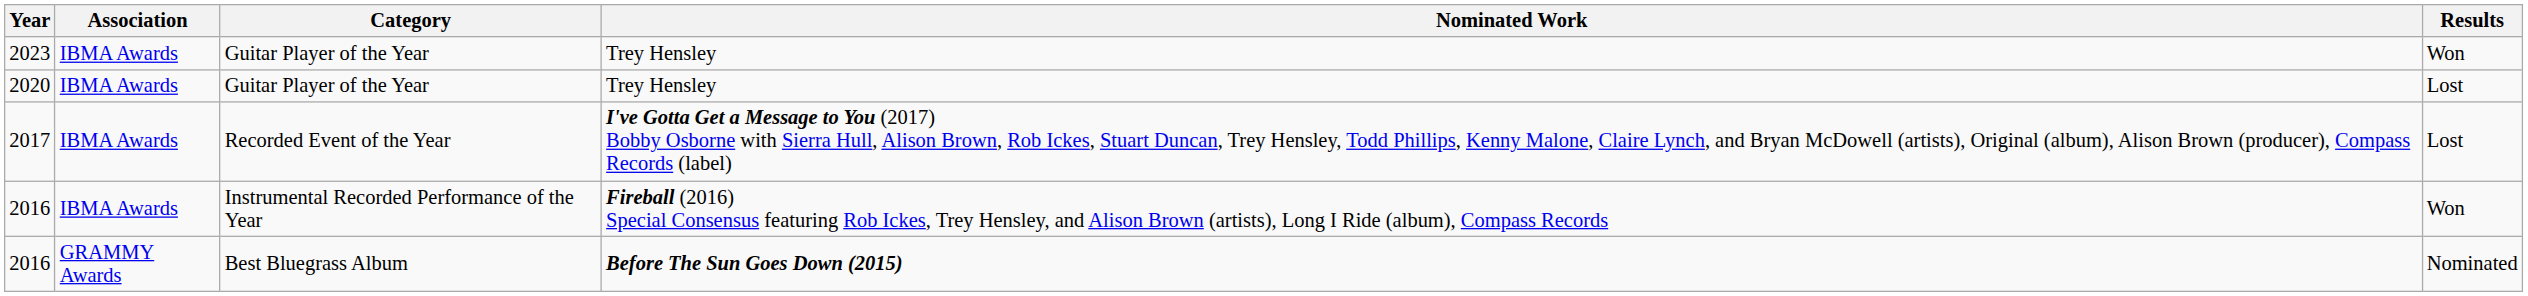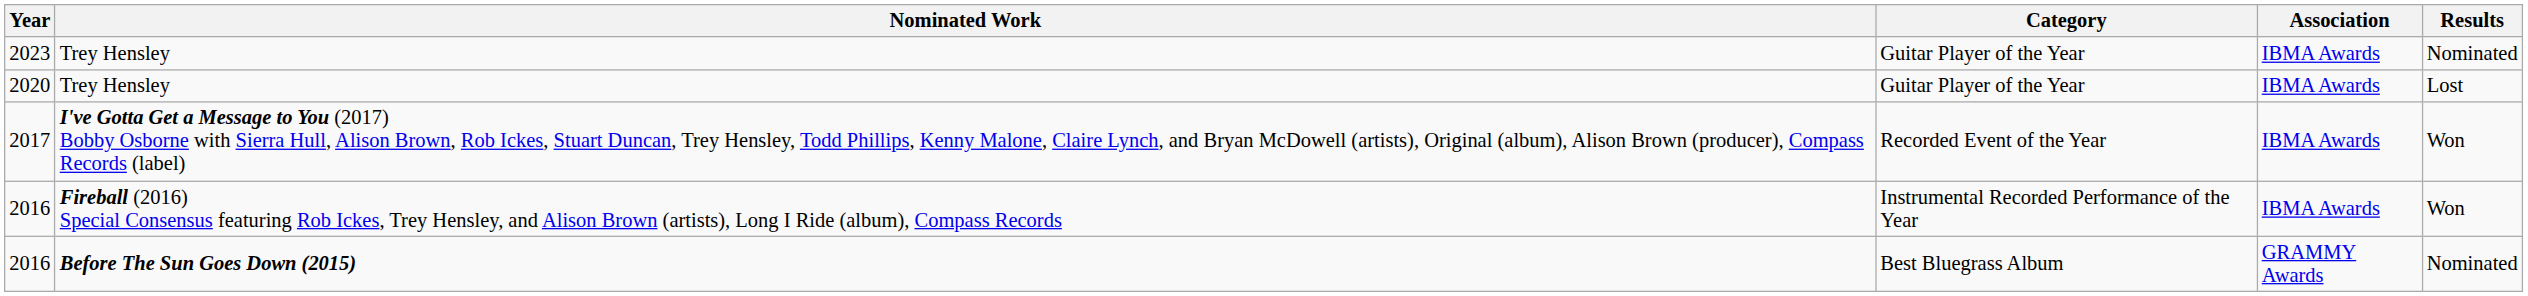 <table class="wikitable sortable">
 <tr>
 <th>Year</th>
+<th>Nominated Work</th>
+<th>Category</th>
 <th>Association</th>
-<th>Category</th>
-<th>Nominated Work</th>
 <th>Results</th>
 </tr>
 <tr>
 <td>2023</td>
+<td>Trey Hensley</td>
+<td>Guitar Player of the Year</td>
 <td><a href='#'>IBMA Awards</a></td>
-<td>Guitar Player of the Year</td>
-<td>Trey Hensley</td>
-<td>Won</td>
+<td>Nominated</td>
 </tr>
 <tr>
 <td>2020</td>
+<td>Trey Hensley</td>
+<td>Guitar Player of the Year</td>
 <td><a href='#'>IBMA Awards</a></td>
-<td>Guitar Player of the Year</td>
-<td>Trey Hensley</td>
 <td>Lost</td>
 </tr>
 <tr>
 <td>2017</td>
+<td><strong><em>I've Gotta Get a Message to You</em></strong> (2017)<br><a href='#'>Bobby Osborne</a> with <a href='#'>Sierra Hull</a>, <a href='#'>Alison Brown</a>, <a href='#'>Rob Ickes</a>, <a href='#'>Stuart Duncan</a>, Trey Hensley, <a href='#'>Todd Phillips</a>, <a href='#'>Kenny Malone</a>, <a href='#'>Claire Lynch</a>, and Bryan McDowell (artists), Original (album), Alison Brown (producer), <a href='#'>Compass Records</a> (label)</td>
+<td>Recorded Event of the Year</td>
 <td><a href='#'>IBMA Awards</a></td>
-<td>Recorded Event of the Year</td>
-<td><strong><em>I've Gotta Get a Message to You</em></strong> (2017)<br><a href='#'>Bobby Osborne</a> with <a href='#'>Sierra Hull</a>, <a href='#'>Alison Brown</a>, <a href='#'>Rob Ickes</a>, <a href='#'>Stuart Duncan</a>, Trey Hensley, <a href='#'>Todd Phillips</a>, <a href='#'>Kenny Malone</a>, <a href='#'>Claire Lynch</a>, and Bryan McDowell (artists), Original (album), Alison Brown (producer), <a href='#'>Compass Records</a> (label)</td>
-<td>Lost</td>
-</tr>
-<tr>
-<td>2016</td>
-<td><a href='#'>IBMA Awards</a></td>
-<td>Instrumental Recorded Performance of the Year</td>
-<td><strong><em>Fireball</em></strong> (2016)<br><a href='#'>Special Consensus</a> featuring <a href='#'>Rob Ickes</a>, Trey Hensley, and <a href='#'>Alison Brown</a> (artists), Long I Ride (album), <a href='#'>Compass Records</a></td>
 <td>Won</td>
 </tr>
 <tr>
 <td>2016</td>
+<td><strong><em>Fireball</em></strong> (2016)<br><a href='#'>Special Consensus</a> featuring <a href='#'>Rob Ickes</a>, Trey Hensley, and <a href='#'>Alison Brown</a> (artists), Long I Ride (album), <a href='#'>Compass Records</a></td>
+<td>Instrumental Recorded Performance of the Year</td>
+<td><a href='#'>IBMA Awards</a></td>
+<td>Won</td>
+</tr>
+<tr>
+<td>2016</td>
+<td><strong><em>Before The Sun Goes Down<strong> (2015)<em></td>
+<td>Best Bluegrass Album</td>
 <td><a href='#'>GRAMMY Awards</a></td>
-<td>Best Bluegrass Album</td>
-<td><strong><em>Before The Sun Goes Down<strong> (2015)<em></td>
 <td>Nominated</td>
 </tr>
 </table>
